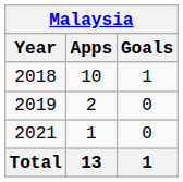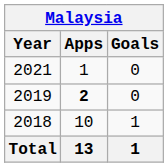 <table class="wikitable" style="text-align:center">
 <tr>
 <th colspan=3><a href='#'>Malaysia</a></th>
 </tr>
 <tr>
 <th>Year</th>
 <th>Apps</th>
 <th>Goals</th>
 </tr>
 <tr>
+<td>2021</td>
+<td>1</td>
+<td>0</td>
+</tr>
+<tr>
+<td>2019</td>
+<td><strong>2</strong></td>
+<td>0</td>
+</tr>
+<tr>
 <td>2018</td>
 <td>10</td>
 <td>1</td>
-</tr>
-<tr>
-<td>2019</td>
-<td>2</td>
-<td>0</td>
-</tr>
-<tr>
-<td>2021</td>
-<td>1</td>
-<td>0</td>
 </tr>
 <tr>
 <th>Total</th>
 <th>13</th>
 <th>1</th>
 </tr>
 </table>
